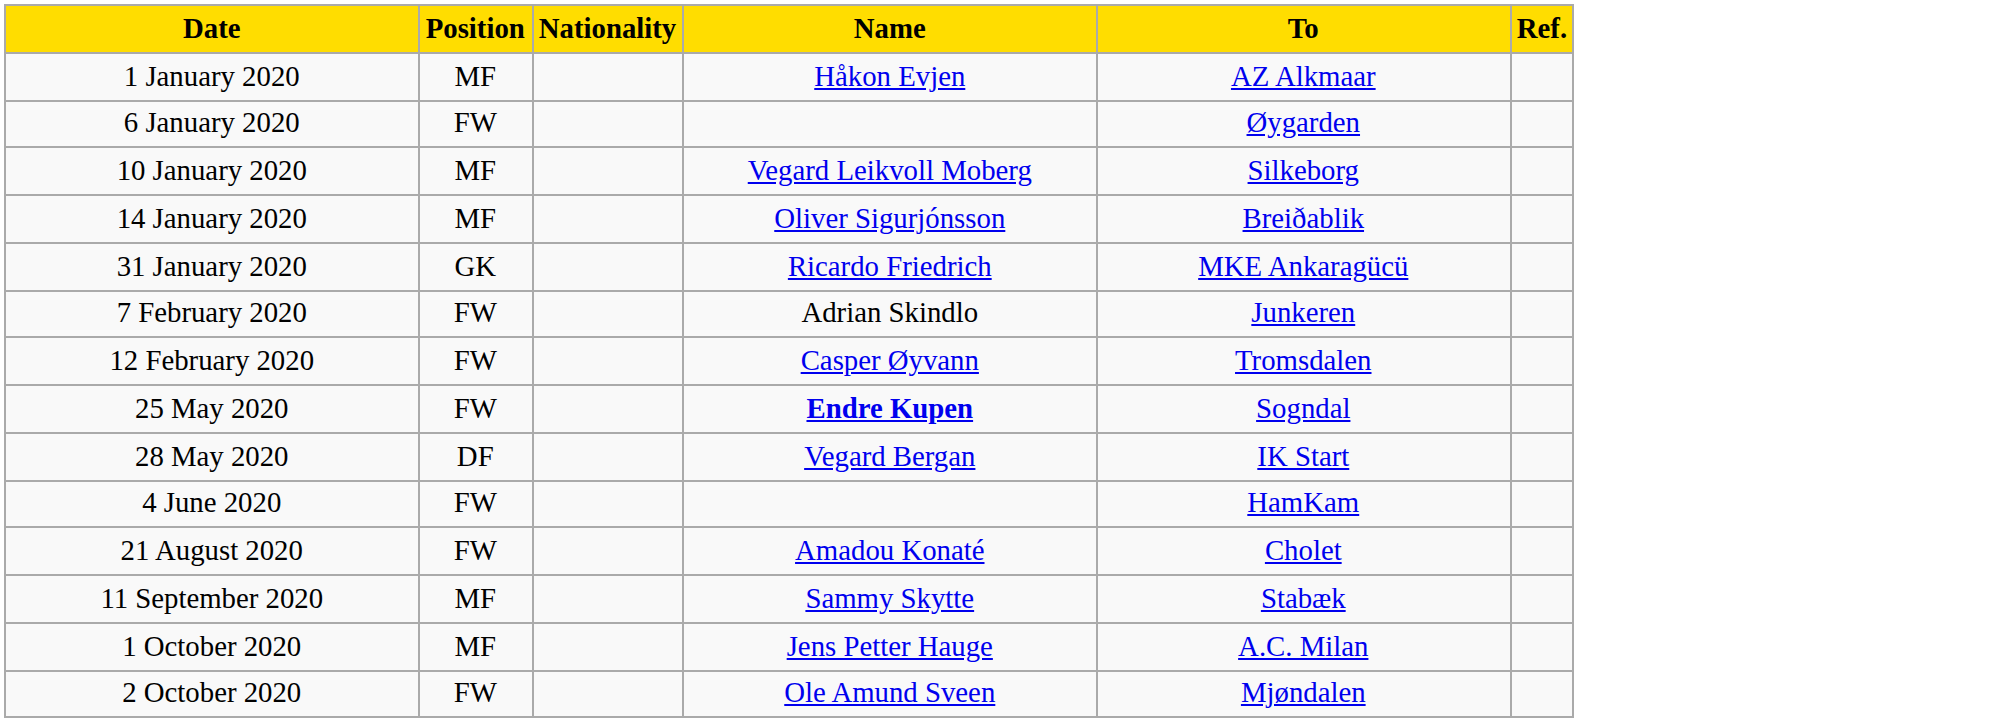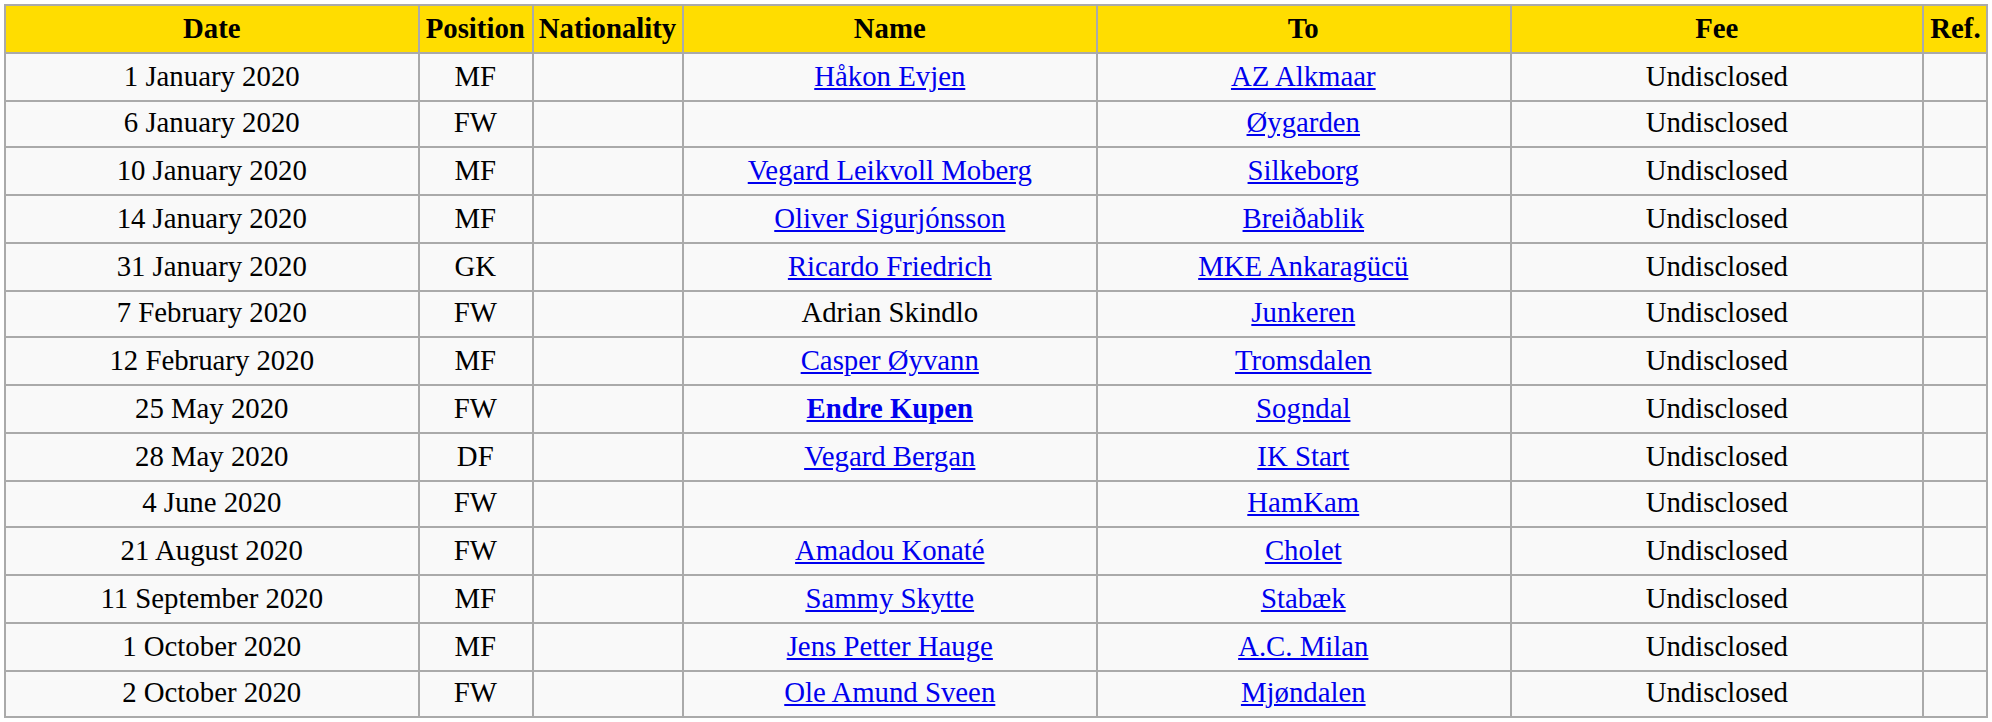 <table class="wikitable"  style="text-align:center; font-size:90%; ">
 <tr>
 <th style="background:#FFDD00; color:black; width:200px;">Date</th>
 <th style="background:#FFDD00; color:black; width:50px;">Position</th>
 <th style="background:#FFDD00; color:black; width:50px;">Nationality</th>
 <th style="background:#FFDD00; color:black; width:200px;">Name</th>
 <th style="background:#FFDD00; color:black; width:200px;">To</th>
+<th style="background:#FFDD00; color:black; width:200px;">Fee</th>
 <th style="background:#FFDD00; color:black; width:25px;">Ref.</th>
 </tr>
 <tr>
 <td>1 January 2020</td>
 <td>MF</td>
 <td></td>
 <td><a href='#'>Håkon Evjen</a></td>
 <td><a href='#'>AZ Alkmaar</a></td>
+<td>Undisclosed</td>
 <td></td>
 </tr>
 <tr>
 <td>6 January 2020</td>
 <td>FW</td>
 <td></td>
 <td></td>
 <td><a href='#'>Øygarden</a></td>
+<td>Undisclosed</td>
 <td></td>
 </tr>
 <tr>
 <td>10 January 2020</td>
 <td>MF</td>
 <td></td>
 <td><a href='#'>Vegard Leikvoll Moberg</a></td>
 <td><a href='#'>Silkeborg</a></td>
+<td>Undisclosed</td>
 <td></td>
 </tr>
 <tr>
 <td>14 January 2020</td>
 <td>MF</td>
 <td></td>
 <td><a href='#'>Oliver Sigurjónsson</a></td>
 <td><a href='#'>Breiðablik</a></td>
+<td>Undisclosed</td>
 <td></td>
 </tr>
 <tr>
 <td>31 January 2020</td>
 <td>GK</td>
 <td></td>
 <td><a href='#'>Ricardo Friedrich</a></td>
 <td><a href='#'>MKE Ankaragücü</a></td>
+<td>Undisclosed</td>
 <td></td>
 </tr>
 <tr>
 <td>7 February 2020</td>
 <td>FW</td>
 <td></td>
 <td>Adrian Skindlo</td>
 <td><a href='#'>Junkeren</a></td>
+<td>Undisclosed</td>
 <td></td>
 </tr>
 <tr>
 <td>12 February 2020</td>
-<td>FW</td>
+<td>MF</td>
 <td></td>
 <td><a href='#'>Casper Øyvann</a></td>
 <td><a href='#'>Tromsdalen</a></td>
+<td>Undisclosed</td>
 <td></td>
 </tr>
 <tr>
 <td>25 May 2020</td>
 <td>FW</td>
 <td></td>
 <td><strong><a href='#'>Endre Kupen</a></strong></td>
 <td><a href='#'>Sogndal</a></td>
+<td>Undisclosed</td>
 <td></td>
 </tr>
 <tr>
 <td>28 May 2020</td>
 <td>DF</td>
 <td></td>
 <td><a href='#'>Vegard Bergan</a></td>
 <td><a href='#'>IK Start</a></td>
+<td>Undisclosed</td>
 <td></td>
 </tr>
 <tr>
 <td>4 June 2020</td>
 <td>FW</td>
 <td></td>
 <td></td>
 <td><a href='#'>HamKam</a></td>
+<td>Undisclosed</td>
 <td></td>
 </tr>
 <tr>
 <td>21 August 2020</td>
 <td>FW</td>
 <td></td>
 <td><a href='#'>Amadou Konaté</a></td>
 <td><a href='#'>Cholet</a></td>
+<td>Undisclosed</td>
 <td></td>
 </tr>
 <tr>
 <td>11 September 2020</td>
 <td>MF</td>
 <td></td>
 <td><a href='#'>Sammy Skytte</a></td>
 <td><a href='#'>Stabæk</a></td>
+<td>Undisclosed</td>
 <td></td>
 </tr>
 <tr>
 <td>1 October 2020</td>
 <td>MF</td>
 <td></td>
 <td><a href='#'>Jens Petter Hauge</a></td>
 <td><a href='#'>A.C. Milan</a></td>
+<td>Undisclosed</td>
 <td></td>
 </tr>
 <tr>
 <td>2 October 2020</td>
 <td>FW</td>
 <td></td>
 <td><a href='#'>Ole Amund Sveen</a></td>
 <td><a href='#'>Mjøndalen</a></td>
+<td>Undisclosed</td>
 <td></td>
 </tr>
 </table>
